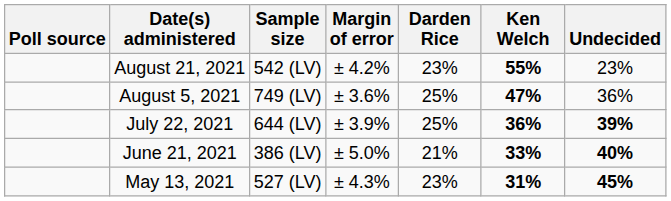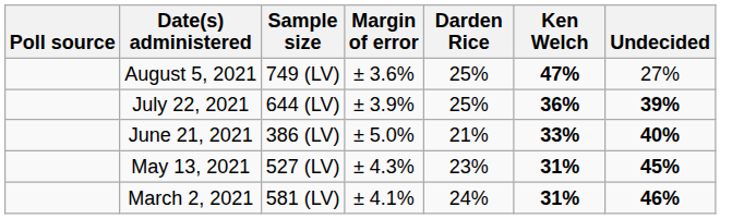 <table class="wikitable" style="font-size:90%;text-align:center;">
 <tr valign=bottom>
 <th>Poll source</th>
 <th>Date(s)<br>administered</th>
 <th>Sample<br>size</th>
 <th>Margin<br>of error</th>
 <th style="width:60px;">Darden<br>Rice</th>
 <th style="width:60px;">Ken<br>Welch</th>
 <th>Undecided</th>
 </tr>
 <tr>
 <td style="text-align:left;"></td>
-<td>August 21, 2021</td>
-<td>542 (LV)</td>
-<td>± 4.2%</td>
-<td>23%</td>
-<td><strong>55%</strong></td>
-<td>23%</td>
-</tr>
-<tr>
-<td style="text-align:left;"></td>
 <td>August 5, 2021</td>
 <td>749 (LV)</td>
 <td>± 3.6%</td>
 <td>25%</td>
 <td><strong>47%</strong></td>
-<td>36%</td>
+<td>27%</td>
 </tr>
 <tr>
 <td style="text-align:left;"></td>
 <td>July 22, 2021</td>
 <td>644 (LV)</td>
 <td>± 3.9%</td>
 <td>25%</td>
 <td><strong>36%</strong></td>
 <td><strong>39%</strong></td>
 </tr>
 <tr>
 <td style="text-align:left;"></td>
 <td>June 21, 2021</td>
 <td>386 (LV)</td>
 <td>± 5.0%</td>
 <td>21%</td>
 <td><strong>33%</strong></td>
 <td><strong>40%</strong></td>
 </tr>
 <tr>
 <td style="text-align:left;"></td>
 <td>May 13, 2021</td>
 <td>527 (LV)</td>
 <td>± 4.3%</td>
 <td>23%</td>
 <td><strong>31%</strong></td>
 <td><strong>45%</strong></td>
 </tr>
+<tr>
+<td style="text-align:left;"></td>
+<td>March 2, 2021</td>
+<td>581 (LV)</td>
+<td>± 4.1%</td>
+<td>24%</td>
+<td><strong>31%</strong></td>
+<td><strong>46%</strong></td>
+</tr>
 </table>
